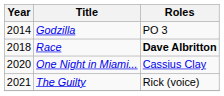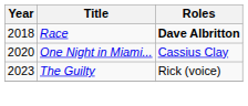 <table class="wikitable sortable">
 <tr>
 <th>Year</th>
 <th>Title</th>
 <th>Roles</th>
-</tr>
-<tr>
-<td>2014</td>
-<td><em><a href='#'>Godzilla</a></em></td>
-<td>PO  3</td>
 </tr>
 <tr>
 <td>2018</td>
 <td><em><a href='#'>Race</a></em></td>
 <td><strong>Dave Albritton</strong></td>
 </tr>
 <tr>
 <td>2020</td>
 <td><em><a href='#'>One Night in Miami...</a></em></td>
 <td><a href='#'>Cassius Clay</a></td>
 </tr>
 <tr>
-<td>2021</td>
+<td>2023</td>
 <td data-sort-value="Guilty, The"><em><a href='#'>The Guilty</a></em></td>
 <td>Rick (voice)</td>
 </tr>
 <tr>
 </tr>
 </table>
